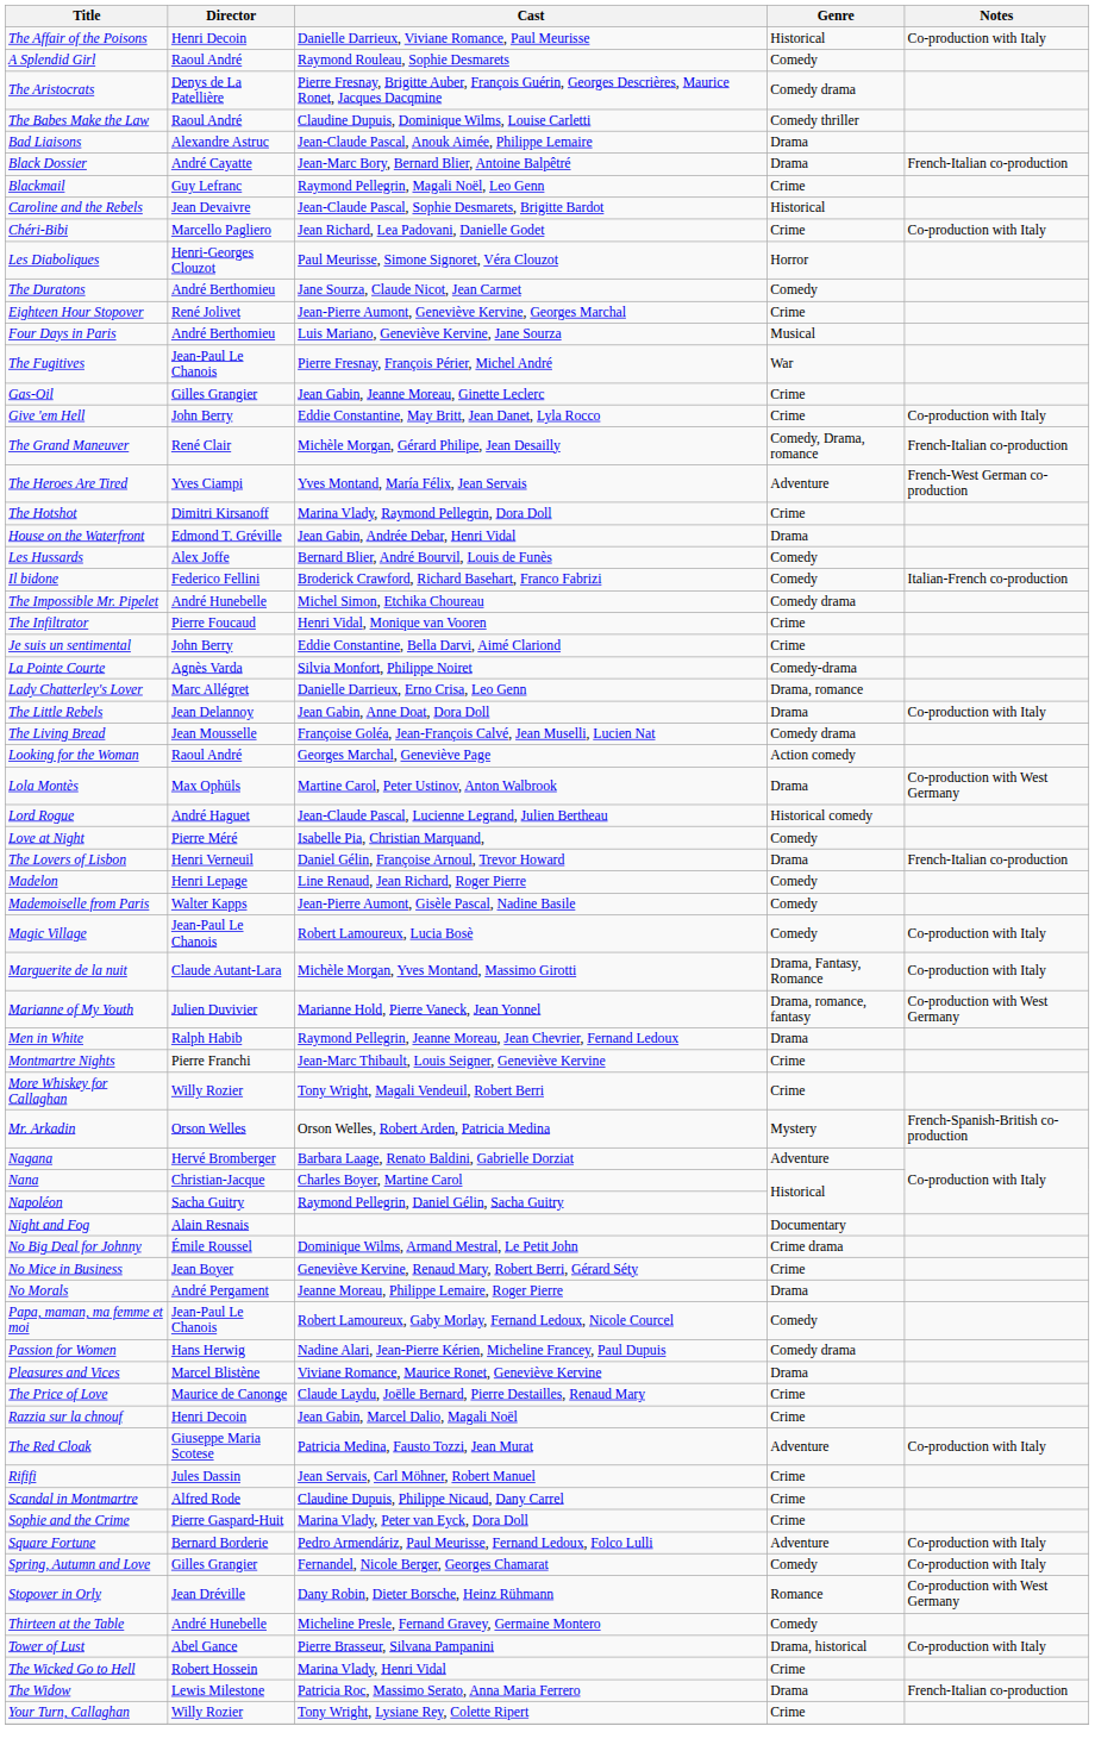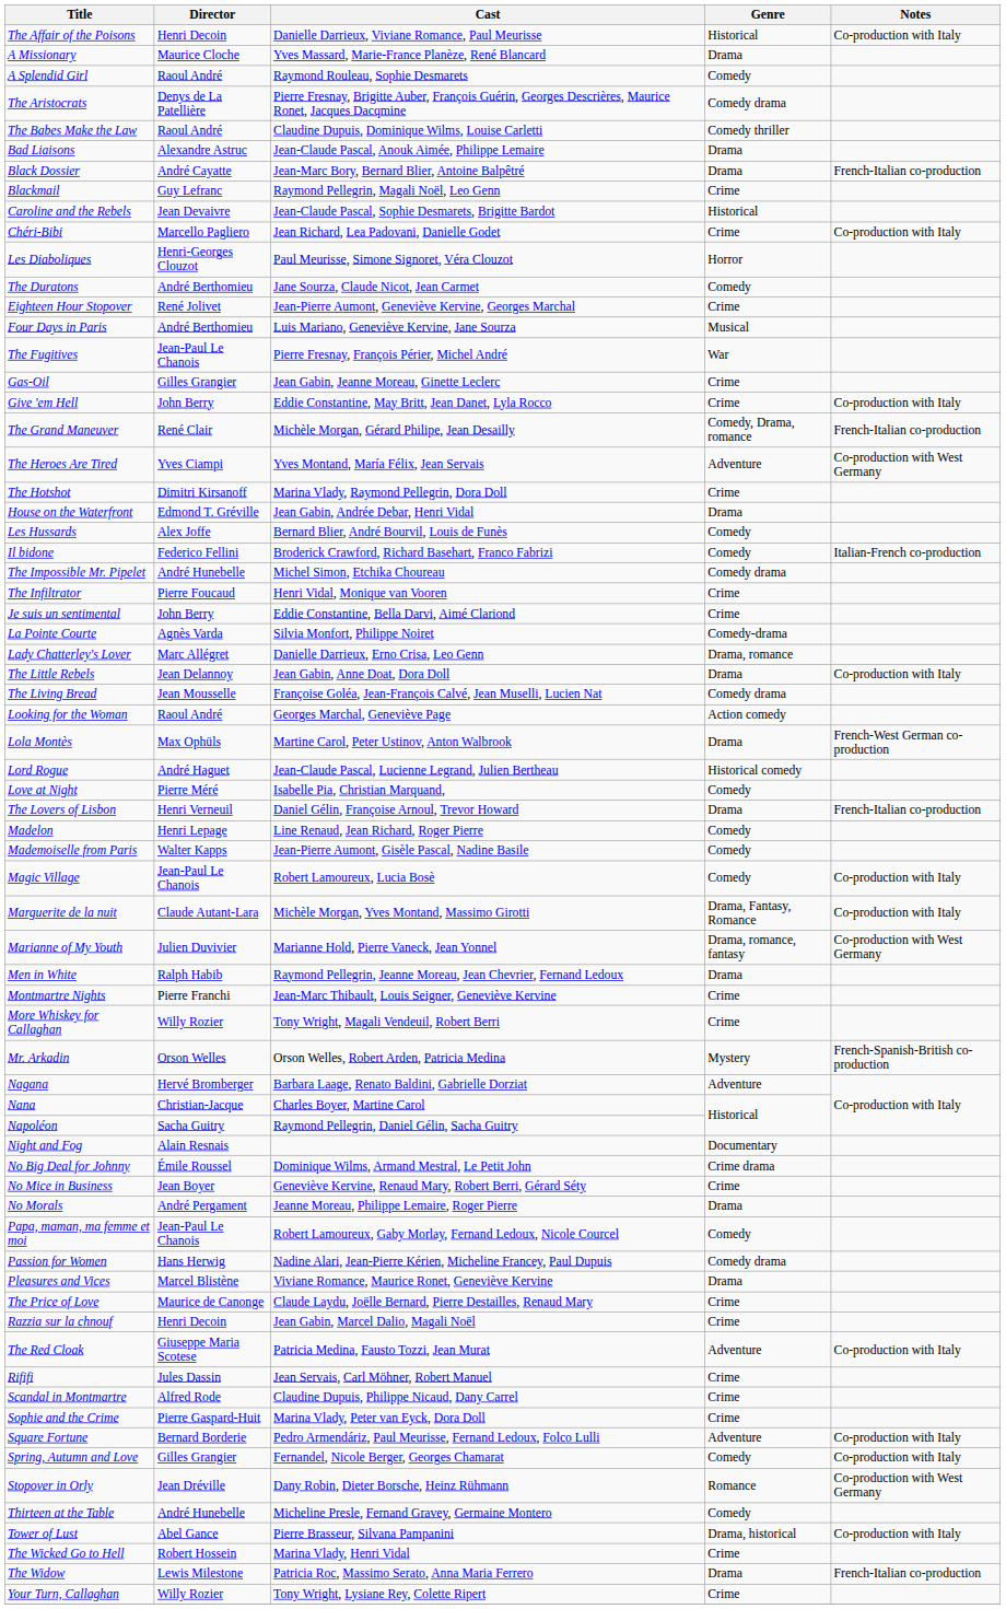 <table class="wikitable">
 <tr>
 <th>Title</th>
 <th>Director</th>
 <th>Cast</th>
 <th>Genre</th>
 <th>Notes</th>
 </tr>
 <tr>
 <td><em><a href='#'>The Affair of the Poisons</a></em></td>
 <td><a href='#'>Henri Decoin</a></td>
 <td><a href='#'>Danielle Darrieux</a>, <a href='#'>Viviane Romance</a>, <a href='#'>Paul Meurisse</a></td>
 <td>Historical</td>
 <td>Co-production with Italy</td>
+</tr>
+<tr>
+<td><em><a href='#'>A Missionary</a></em></td>
+<td><a href='#'>Maurice Cloche</a></td>
+<td><a href='#'>Yves Massard</a>, <a href='#'>Marie-France Planèze</a>, <a href='#'>René Blancard</a></td>
+<td>Drama</td>
+<td></td>
 </tr>
 <tr>
 <td><em><a href='#'>A Splendid Girl</a></em></td>
 <td><a href='#'>Raoul André</a></td>
 <td><a href='#'>Raymond Rouleau</a>, <a href='#'>Sophie Desmarets</a></td>
 <td>Comedy</td>
 <td></td>
 </tr>
 <tr>
 <td><em><a href='#'>The Aristocrats</a></em></td>
 <td><a href='#'>Denys de La Patellière</a></td>
 <td><a href='#'>Pierre Fresnay</a>, <a href='#'>Brigitte Auber</a>, <a href='#'>François Guérin</a>, <a href='#'>Georges Descrières</a>, <a href='#'>Maurice Ronet</a>, <a href='#'>Jacques Dacqmine</a></td>
 <td>Comedy drama</td>
 <td></td>
 </tr>
 <tr>
 <td><em><a href='#'>The Babes Make the Law</a></em></td>
 <td><a href='#'>Raoul André</a></td>
 <td><a href='#'>Claudine Dupuis</a>, <a href='#'>Dominique Wilms</a>, <a href='#'>Louise Carletti</a></td>
 <td>Comedy thriller</td>
 <td></td>
 </tr>
 <tr>
 <td><em><a href='#'>Bad Liaisons</a></em></td>
 <td><a href='#'>Alexandre Astruc</a></td>
 <td><a href='#'>Jean-Claude Pascal</a>, <a href='#'>Anouk Aimée</a>, <a href='#'>Philippe Lemaire</a></td>
 <td>Drama</td>
 <td></td>
 </tr>
 <tr>
 <td><em><a href='#'>Black Dossier</a></em></td>
 <td><a href='#'>André Cayatte</a></td>
 <td><a href='#'>Jean-Marc Bory</a>, <a href='#'>Bernard Blier</a>, <a href='#'>Antoine Balpêtré</a></td>
 <td>Drama</td>
 <td>French-Italian co-production</td>
 </tr>
 <tr>
 <td><em><a href='#'>Blackmail</a></em></td>
 <td><a href='#'>Guy Lefranc</a></td>
 <td><a href='#'>Raymond Pellegrin</a>, <a href='#'>Magali Noël</a>, <a href='#'>Leo Genn</a></td>
 <td>Crime</td>
 <td></td>
 </tr>
 <tr>
 <td><em><a href='#'>Caroline and the Rebels</a></em></td>
 <td><a href='#'>Jean Devaivre</a></td>
 <td><a href='#'>Jean-Claude Pascal</a>, <a href='#'>Sophie Desmarets</a>, <a href='#'>Brigitte Bardot</a></td>
 <td>Historical</td>
 <td></td>
 </tr>
 <tr>
 <td><em><a href='#'>Chéri-Bibi</a></em></td>
 <td><a href='#'>Marcello Pagliero</a></td>
 <td><a href='#'>Jean Richard</a>, <a href='#'>Lea Padovani</a>, <a href='#'>Danielle Godet</a></td>
 <td>Crime</td>
 <td>Co-production with Italy</td>
 </tr>
 <tr>
 <td><em><a href='#'>Les Diaboliques</a></em></td>
 <td><a href='#'>Henri-Georges Clouzot</a></td>
 <td><a href='#'>Paul Meurisse</a>, <a href='#'>Simone Signoret</a>, <a href='#'>Véra Clouzot</a></td>
 <td>Horror</td>
 <td></td>
 </tr>
 <tr>
 <td><em><a href='#'>The Duratons</a></em></td>
 <td><a href='#'>André Berthomieu</a></td>
 <td><a href='#'>Jane Sourza</a>, <a href='#'>Claude Nicot</a>, <a href='#'>Jean Carmet</a></td>
 <td>Comedy</td>
 <td></td>
 </tr>
 <tr>
 <td><em><a href='#'>Eighteen Hour Stopover</a></em></td>
 <td><a href='#'>René Jolivet</a></td>
 <td><a href='#'>Jean-Pierre Aumont</a>, <a href='#'>Geneviève Kervine</a>, <a href='#'>Georges Marchal</a></td>
 <td>Crime</td>
 <td></td>
 </tr>
 <tr>
 <td><em><a href='#'>Four Days in Paris</a></em></td>
 <td><a href='#'>André Berthomieu</a></td>
 <td><a href='#'>Luis Mariano</a>, <a href='#'>Geneviève Kervine</a>, <a href='#'>Jane Sourza</a></td>
 <td>Musical</td>
 <td></td>
 </tr>
 <tr>
 <td><em><a href='#'>The Fugitives</a></em></td>
 <td><a href='#'>Jean-Paul Le Chanois</a></td>
 <td><a href='#'>Pierre Fresnay</a>, <a href='#'>François Périer</a>, <a href='#'>Michel André</a></td>
 <td>War</td>
 <td></td>
 </tr>
 <tr>
 <td><em><a href='#'>Gas-Oil</a></em></td>
 <td><a href='#'>Gilles Grangier</a></td>
 <td><a href='#'>Jean Gabin</a>, <a href='#'>Jeanne Moreau</a>, <a href='#'>Ginette Leclerc</a></td>
 <td>Crime</td>
 <td></td>
 </tr>
 <tr>
 <td><em><a href='#'>Give 'em Hell</a></em></td>
 <td><a href='#'>John Berry</a></td>
 <td><a href='#'>Eddie Constantine</a>, <a href='#'>May Britt</a>, <a href='#'>Jean Danet</a>, <a href='#'>Lyla Rocco</a></td>
 <td>Crime</td>
 <td>Co-production with Italy</td>
 </tr>
 <tr>
 <td><em><a href='#'>The Grand Maneuver</a></em></td>
 <td><a href='#'>René Clair</a></td>
 <td><a href='#'>Michèle Morgan</a>, <a href='#'>Gérard Philipe</a>, <a href='#'>Jean Desailly</a></td>
 <td>Comedy, Drama, romance</td>
 <td>French-Italian co-production</td>
 </tr>
 <tr>
 <td><em><a href='#'>The Heroes Are Tired</a></em></td>
 <td><a href='#'>Yves Ciampi</a></td>
 <td><a href='#'>Yves Montand</a>, <a href='#'>María Félix</a>, <a href='#'>Jean Servais</a></td>
 <td>Adventure</td>
-<td>French-West German co-production</td>
+<td>Co-production with West Germany</td>
 </tr>
 <tr>
 <td><em><a href='#'>The Hotshot</a></em></td>
 <td><a href='#'>Dimitri Kirsanoff</a></td>
 <td><a href='#'>Marina Vlady</a>, <a href='#'>Raymond Pellegrin</a>, <a href='#'>Dora Doll</a></td>
 <td>Crime</td>
 <td></td>
 </tr>
 <tr>
 <td><em><a href='#'>House on the Waterfront</a></em></td>
 <td><a href='#'>Edmond T. Gréville </a></td>
 <td><a href='#'>Jean Gabin</a>, <a href='#'>Andrée Debar</a>, <a href='#'>Henri Vidal</a></td>
 <td>Drama</td>
 <td></td>
 </tr>
 <tr>
 <td><em><a href='#'>Les Hussards</a></em></td>
 <td><a href='#'>Alex Joffe</a></td>
 <td><a href='#'>Bernard Blier</a>, <a href='#'>André Bourvil</a>, <a href='#'>Louis de Funès</a></td>
 <td>Comedy</td>
 <td></td>
 </tr>
 <tr>
 <td><em><a href='#'>Il bidone</a></em></td>
 <td><a href='#'>Federico Fellini</a></td>
 <td><a href='#'>Broderick Crawford</a>, <a href='#'>Richard Basehart</a>, <a href='#'>Franco Fabrizi</a></td>
 <td>Comedy</td>
 <td>Italian-French co-production</td>
 </tr>
 <tr>
 <td><em><a href='#'>The Impossible Mr. Pipelet</a></em></td>
 <td><a href='#'>André Hunebelle</a></td>
 <td><a href='#'>Michel Simon</a>, <a href='#'>Etchika Choureau</a></td>
 <td>Comedy drama</td>
 <td></td>
 </tr>
 <tr>
 <td><em><a href='#'>The Infiltrator</a></em></td>
 <td><a href='#'>Pierre Foucaud</a></td>
 <td><a href='#'>Henri Vidal</a>, <a href='#'>Monique van Vooren</a></td>
 <td>Crime</td>
 <td></td>
 </tr>
 <tr>
 <td><em><a href='#'>Je suis un sentimental</a></em></td>
 <td><a href='#'>John Berry</a></td>
 <td><a href='#'>Eddie Constantine</a>, <a href='#'>Bella Darvi</a>, <a href='#'>Aimé Clariond</a></td>
 <td>Crime</td>
 <td></td>
 </tr>
 <tr>
 <td><em><a href='#'>La Pointe Courte</a></em></td>
 <td><a href='#'>Agnès Varda</a></td>
 <td><a href='#'>Silvia Monfort</a>, <a href='#'>Philippe Noiret</a></td>
 <td>Comedy-drama</td>
 <td></td>
 </tr>
 <tr>
 <td><em><a href='#'>Lady Chatterley's Lover</a></em></td>
 <td><a href='#'>Marc Allégret</a></td>
 <td><a href='#'>Danielle Darrieux</a>, <a href='#'>Erno Crisa</a>, <a href='#'>Leo Genn</a></td>
 <td>Drama, romance</td>
 <td></td>
 </tr>
 <tr>
 <td><em><a href='#'>The Little Rebels</a></em></td>
 <td><a href='#'>Jean Delannoy</a></td>
 <td><a href='#'>Jean Gabin</a>, <a href='#'>Anne Doat</a>, <a href='#'>Dora Doll</a></td>
 <td>Drama</td>
 <td>Co-production with Italy</td>
 </tr>
 <tr>
 <td><em><a href='#'>The Living Bread</a></em></td>
 <td><a href='#'>Jean Mousselle</a></td>
 <td><a href='#'>Françoise Goléa</a>, <a href='#'>Jean-François Calvé</a>, <a href='#'>Jean Muselli</a>, <a href='#'>Lucien Nat</a></td>
 <td>Comedy drama</td>
 <td></td>
 </tr>
 <tr>
 <td><em><a href='#'>Looking for the Woman</a></em></td>
 <td><a href='#'>Raoul André</a></td>
 <td><a href='#'>Georges Marchal</a>, <a href='#'>Geneviève Page</a></td>
 <td>Action comedy</td>
 <td></td>
 </tr>
 <tr>
 <td><em><a href='#'>Lola Montès</a></em></td>
 <td><a href='#'>Max Ophüls</a></td>
 <td><a href='#'>Martine Carol</a>, <a href='#'>Peter Ustinov</a>, <a href='#'>Anton Walbrook</a></td>
 <td>Drama</td>
-<td>Co-production with West Germany</td>
+<td>French-West German co-production</td>
 </tr>
 <tr>
 <td><em><a href='#'>Lord Rogue</a></em></td>
 <td><a href='#'>André Haguet</a></td>
 <td><a href='#'>Jean-Claude Pascal</a>, <a href='#'>Lucienne Legrand</a>, <a href='#'>Julien Bertheau</a></td>
 <td>Historical comedy</td>
 <td></td>
 </tr>
 <tr>
 <td><em><a href='#'>Love at Night</a></em></td>
 <td><a href='#'>Pierre Méré</a></td>
 <td><a href='#'>Isabelle Pia</a>, <a href='#'>Christian Marquand</a>,</td>
 <td>Comedy</td>
 <td></td>
 </tr>
 <tr>
 <td><em><a href='#'>The Lovers of Lisbon</a></em></td>
 <td><a href='#'>Henri Verneuil</a></td>
 <td><a href='#'>Daniel Gélin</a>, <a href='#'>Françoise Arnoul</a>, <a href='#'>Trevor Howard</a></td>
 <td>Drama</td>
 <td>French-Italian co-production</td>
 </tr>
 <tr>
 <td><em><a href='#'>Madelon</a></em></td>
 <td><a href='#'>Henri Lepage</a></td>
 <td><a href='#'>Line Renaud</a>, <a href='#'>Jean Richard</a>, <a href='#'>Roger Pierre</a></td>
 <td>Comedy</td>
 <td></td>
 </tr>
 <tr>
 <td><em><a href='#'>Mademoiselle from Paris</a></em></td>
 <td><a href='#'>Walter Kapps</a></td>
 <td><a href='#'>Jean-Pierre Aumont</a>, <a href='#'>Gisèle Pascal</a>, <a href='#'>Nadine Basile</a></td>
 <td>Comedy</td>
 <td></td>
 </tr>
 <tr>
 <td><em><a href='#'>Magic Village</a></em></td>
 <td><a href='#'>Jean-Paul Le Chanois</a></td>
 <td><a href='#'>Robert Lamoureux</a>, <a href='#'>Lucia Bosè</a></td>
 <td>Comedy</td>
 <td>Co-production with Italy</td>
 </tr>
 <tr>
 <td><em><a href='#'>Marguerite de la nuit</a></em></td>
 <td><a href='#'>Claude Autant-Lara</a></td>
 <td><a href='#'>Michèle Morgan</a>, <a href='#'>Yves Montand</a>, <a href='#'>Massimo Girotti</a></td>
 <td>Drama, Fantasy, Romance</td>
 <td>Co-production with Italy</td>
 </tr>
 <tr>
 <td><em><a href='#'>Marianne of My Youth</a></em></td>
 <td><a href='#'>Julien Duvivier</a></td>
 <td><a href='#'>Marianne Hold</a>, <a href='#'>Pierre Vaneck</a>, <a href='#'>Jean Yonnel</a></td>
 <td>Drama, romance, fantasy</td>
 <td>Co-production with West Germany</td>
 </tr>
 <tr>
 <td><em><a href='#'>Men in White</a></em></td>
 <td><a href='#'>Ralph Habib</a></td>
 <td><a href='#'>Raymond Pellegrin</a>, <a href='#'>Jeanne Moreau</a>, <a href='#'>Jean Chevrier</a>, <a href='#'>Fernand Ledoux</a></td>
 <td>Drama</td>
 <td></td>
 </tr>
 <tr>
 <td><em><a href='#'>Montmartre Nights</a></em></td>
 <td>Pierre Franchi</td>
 <td><a href='#'>Jean-Marc Thibault</a>, <a href='#'>Louis Seigner</a>, <a href='#'>Geneviève Kervine</a></td>
 <td>Crime</td>
 <td></td>
 </tr>
 <tr>
 <td><em><a href='#'>More Whiskey for Callaghan</a></em></td>
 <td><a href='#'>Willy Rozier</a></td>
 <td><a href='#'>Tony Wright</a>, <a href='#'>Magali Vendeuil</a>, <a href='#'>Robert Berri</a></td>
 <td>Crime</td>
 <td></td>
 </tr>
 <tr>
 <td><em><a href='#'>Mr. Arkadin</a></em></td>
 <td><a href='#'>Orson Welles</a></td>
 <td>Orson Welles, <a href='#'>Robert Arden</a>, <a href='#'>Patricia Medina</a></td>
 <td>Mystery</td>
 <td>French-Spanish-British co-production</td>
 </tr>
 <tr>
 <td><em><a href='#'>Nagana</a></em></td>
 <td><a href='#'>Hervé Bromberger</a></td>
 <td><a href='#'>Barbara Laage</a>, <a href='#'>Renato Baldini</a>, <a href='#'>Gabrielle Dorziat</a></td>
 <td>Adventure</td>
 <td rowspan="3">Co-production with Italy</td>
 </tr>
 <tr>
 <td><em><a href='#'>Nana</a></em></td>
 <td><a href='#'>Christian-Jacque</a></td>
 <td><a href='#'>Charles Boyer</a>, <a href='#'>Martine Carol</a></td>
 <td Rowspan="2">Historical</td>
 </tr>
 <tr>
 <td><em><a href='#'>Napoléon</a></em></td>
 <td><a href='#'>Sacha Guitry</a></td>
 <td><a href='#'>Raymond Pellegrin</a>, <a href='#'>Daniel Gélin</a>, <a href='#'>Sacha Guitry</a></td>
 </tr>
 <tr>
 <td><em><a href='#'>Night and Fog</a></em></td>
 <td><a href='#'>Alain Resnais</a></td>
 <td></td>
 <td>Documentary</td>
 <td></td>
 </tr>
 <tr>
 <td><em><a href='#'>No Big Deal for Johnny</a></em></td>
 <td><a href='#'>Émile Roussel</a></td>
 <td><a href='#'>Dominique Wilms</a>, <a href='#'>Armand Mestral</a>, <a href='#'>Le Petit John</a></td>
 <td>Crime drama</td>
 <td></td>
 </tr>
 <tr>
 <td><em><a href='#'>No Mice in Business</a></em></td>
 <td><a href='#'>Jean Boyer</a></td>
 <td><a href='#'>Geneviève Kervine</a>, <a href='#'>Renaud Mary</a>, <a href='#'>Robert Berri</a>, <a href='#'>Gérard Séty</a></td>
 <td>Crime</td>
 <td></td>
 </tr>
 <tr>
 <td><em><a href='#'>No Morals</a></em></td>
 <td><a href='#'>André Pergament</a></td>
 <td><a href='#'>Jeanne Moreau</a>, <a href='#'>Philippe Lemaire</a>, <a href='#'>Roger Pierre</a></td>
 <td>Drama</td>
 <td></td>
 </tr>
 <tr>
 <td><em><a href='#'>Papa, maman, ma femme et moi</a></em></td>
 <td><a href='#'>Jean-Paul Le Chanois</a></td>
 <td><a href='#'>Robert Lamoureux</a>, <a href='#'>Gaby Morlay</a>, <a href='#'>Fernand Ledoux</a>, <a href='#'>Nicole Courcel</a></td>
 <td>Comedy</td>
 <td></td>
 </tr>
 <tr>
 <td><em><a href='#'>Passion for Women</a></em></td>
 <td><a href='#'>Hans Herwig</a></td>
 <td><a href='#'>Nadine Alari</a>, <a href='#'>Jean-Pierre Kérien</a>, <a href='#'>Micheline Francey</a>, <a href='#'>Paul Dupuis</a></td>
 <td>Comedy drama</td>
 <td></td>
 </tr>
 <tr>
 <td><em><a href='#'>Pleasures and Vices</a></em></td>
 <td><a href='#'>Marcel Blistène</a></td>
 <td><a href='#'>Viviane Romance</a>, <a href='#'>Maurice Ronet</a>, <a href='#'>Geneviève Kervine</a></td>
 <td>Drama</td>
 <td></td>
 </tr>
 <tr>
 <td><em><a href='#'>The Price of Love</a></em></td>
 <td><a href='#'>Maurice de Canonge</a></td>
 <td><a href='#'>Claude Laydu</a>, <a href='#'>Joëlle Bernard</a>, <a href='#'>Pierre Destailles</a>, <a href='#'>Renaud Mary</a></td>
 <td>Crime</td>
 <td></td>
 </tr>
 <tr>
 <td><em><a href='#'>Razzia sur la chnouf</a></em></td>
 <td><a href='#'>Henri Decoin</a></td>
 <td><a href='#'>Jean Gabin</a>, <a href='#'>Marcel Dalio</a>, <a href='#'>Magali Noël</a></td>
 <td>Crime</td>
 <td></td>
 </tr>
 <tr>
 <td><em><a href='#'>The Red Cloak</a></em></td>
 <td><a href='#'>Giuseppe Maria Scotese</a></td>
 <td><a href='#'>Patricia Medina</a>, <a href='#'>Fausto Tozzi</a>, <a href='#'>Jean Murat</a></td>
 <td>Adventure</td>
 <td>Co-production with Italy</td>
 </tr>
 <tr>
 <td><em><a href='#'>Rififi</a></em></td>
 <td><a href='#'>Jules Dassin</a></td>
 <td><a href='#'>Jean Servais</a>, <a href='#'>Carl Möhner</a>, <a href='#'>Robert Manuel</a></td>
 <td>Crime</td>
 <td></td>
 </tr>
 <tr>
 <td><em><a href='#'>Scandal in Montmartre</a></em></td>
 <td><a href='#'>Alfred Rode</a></td>
 <td><a href='#'>Claudine Dupuis</a>, <a href='#'>Philippe Nicaud</a>, <a href='#'>Dany Carrel</a></td>
 <td>Crime</td>
 <td></td>
 </tr>
 <tr>
 <td><em><a href='#'>Sophie and the Crime</a></em></td>
 <td><a href='#'>Pierre Gaspard-Huit</a></td>
 <td><a href='#'>Marina Vlady</a>, <a href='#'>Peter van Eyck</a>, <a href='#'>Dora Doll</a></td>
 <td>Crime</td>
 <td></td>
 </tr>
 <tr>
 <td><em><a href='#'>Square Fortune</a></em></td>
 <td><a href='#'>Bernard Borderie</a></td>
 <td><a href='#'>Pedro Armendáriz</a>, <a href='#'>Paul Meurisse</a>, <a href='#'>Fernand Ledoux</a>, <a href='#'>Folco Lulli</a></td>
 <td>Adventure</td>
 <td>Co-production with Italy</td>
 </tr>
 <tr>
 <td><em><a href='#'>Spring, Autumn and Love</a></em></td>
 <td><a href='#'>Gilles Grangier</a></td>
 <td><a href='#'>Fernandel</a>, <a href='#'>Nicole Berger</a>, <a href='#'>Georges Chamarat</a></td>
 <td>Comedy</td>
 <td>Co-production with Italy</td>
 </tr>
 <tr>
 <td><em><a href='#'>Stopover in Orly</a></em></td>
 <td><a href='#'>Jean Dréville</a></td>
 <td><a href='#'>Dany Robin</a>, <a href='#'>Dieter Borsche</a>, <a href='#'>Heinz Rühmann</a></td>
 <td>Romance</td>
 <td>Co-production with West Germany</td>
 </tr>
 <tr>
 <td><em><a href='#'>Thirteen at the Table</a></em></td>
 <td><a href='#'>André Hunebelle</a></td>
 <td><a href='#'>Micheline Presle</a>, <a href='#'>Fernand Gravey</a>, <a href='#'>Germaine Montero</a></td>
 <td>Comedy</td>
 <td></td>
 </tr>
 <tr>
 <td><em><a href='#'>Tower of Lust</a></em></td>
 <td><a href='#'>Abel Gance</a></td>
 <td><a href='#'>Pierre Brasseur</a>, <a href='#'>Silvana Pampanini</a></td>
 <td>Drama, historical</td>
 <td>Co-production with Italy</td>
 </tr>
 <tr>
 <td><em><a href='#'>The Wicked Go to Hell</a></em></td>
 <td><a href='#'>Robert Hossein</a></td>
 <td><a href='#'>Marina Vlady</a>, <a href='#'>Henri Vidal</a></td>
 <td>Crime</td>
 <td></td>
 </tr>
 <tr>
 <td><em><a href='#'>The Widow</a></em></td>
 <td><a href='#'>Lewis Milestone</a></td>
 <td><a href='#'>Patricia Roc</a>, <a href='#'>Massimo Serato</a>, <a href='#'>Anna Maria Ferrero</a></td>
 <td>Drama</td>
 <td>French-Italian co-production</td>
 </tr>
 <tr>
 <td><em><a href='#'>Your Turn, Callaghan</a></em></td>
 <td><a href='#'>Willy Rozier</a></td>
 <td><a href='#'>Tony Wright</a>, <a href='#'>Lysiane Rey</a>, <a href='#'>Colette Ripert</a></td>
 <td>Crime</td>
 <td></td>
 </tr>
 <tr>
 </tr>
 </table>
